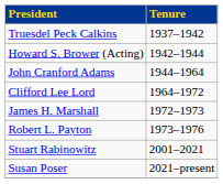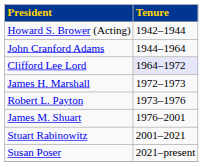 <table class="wikitable" style="float:right; font-size:100%; clear:right; margin:0 0 1em 1em;">
 <tr>
 <td style="background:#003591; color:gold; text-align:left;"><strong>President</strong></td>
 <td style="background:#003591; color:gold; text-align:left;"><strong>Tenure</strong></td>
-</tr>
-<tr>
-<td><a href='#'>Truesdel Peck Calkins</a></td>
-<td>1937–1942</td>
 </tr>
 <tr>
 <td><a href='#'>Howard S. Brower</a> (Acting)</td>
 <td>1942–1944</td>
 </tr>
 <tr>
 <td><a href='#'>John Cranford Adams</a></td>
 <td>1944–1964</td>
 </tr>
 <tr>
 <td><a href='#'>Clifford Lee Lord</a></td>
-<td>1964–1972</td>
+<td style="background: lavender;">1964–1972</td>
 </tr>
 <tr>
 <td><a href='#'>James H. Marshall</a></td>
 <td>1972–1973</td>
 </tr>
 <tr>
 <td><a href='#'>Robert L. Payton</a></td>
 <td>1973–1976</td>
+</tr>
+<tr>
+<td><a href='#'>James M. Shuart</a></td>
+<td>1976–2001</td>
 </tr>
 <tr>
 <td><a href='#'>Stuart Rabinowitz</a></td>
 <td>2001–2021</td>
 </tr>
 <tr>
 <td><a href='#'>Susan Poser</a></td>
 <td>2021–present</td>
 </tr>
 <tr>
 </tr>
 </table>
